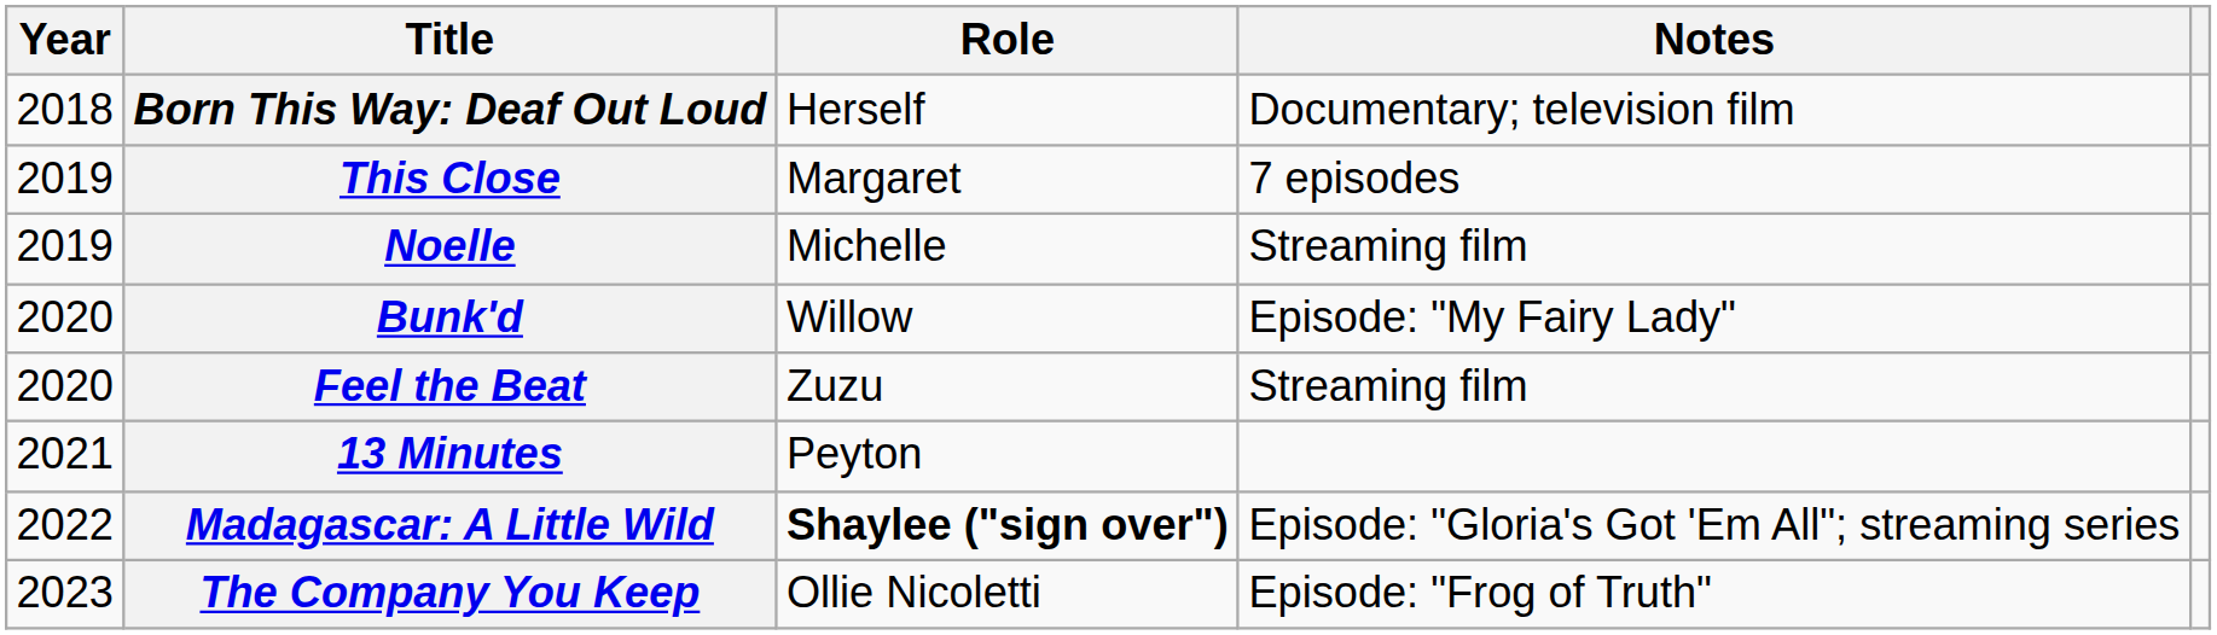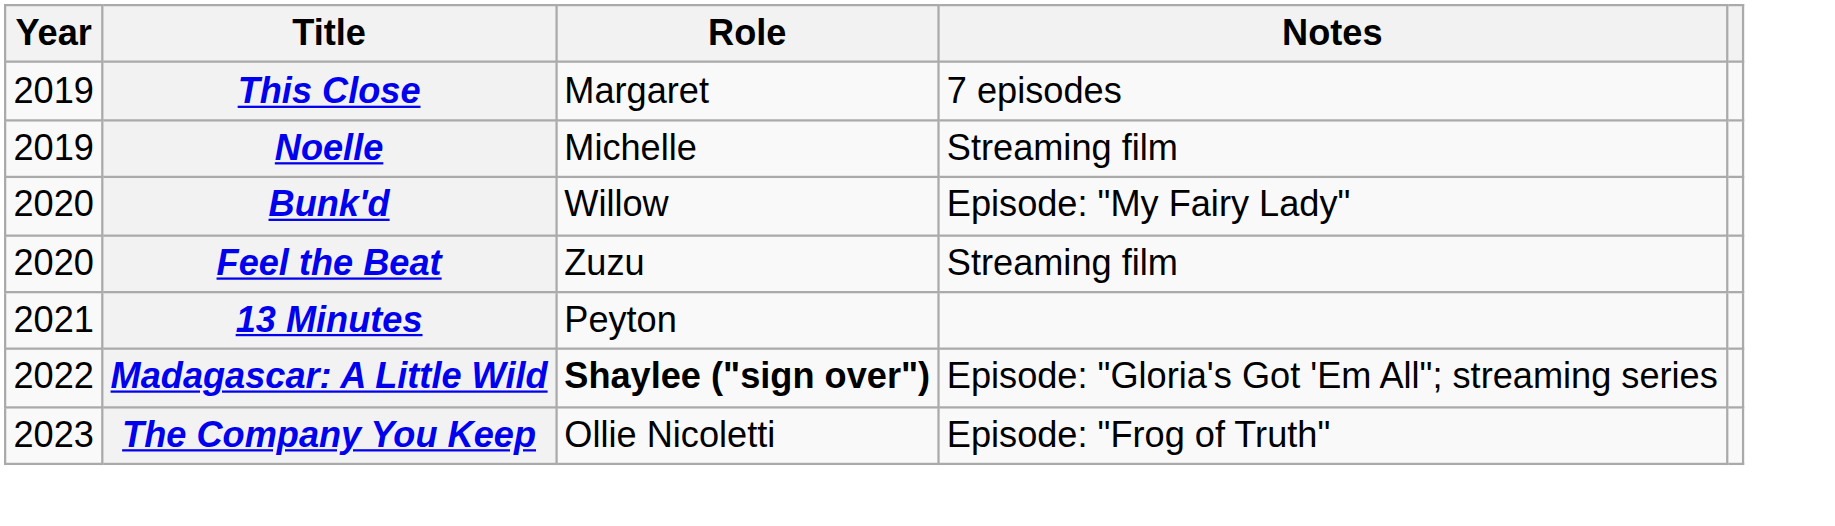 <table class="wikitable sortable plainrowheaders">
 <tr>
 <th scope=col>Year</th>
 <th scope=col>Title</th>
 <th scope=col>Role</th>
 <th scope=col class="unsortable">Notes</th>
 <th scope=col class="unsortable"></th>
-</tr>
-<tr>
-<td>2018</td>
-<th scope="row"><em>Born This Way: Deaf Out Loud</em></th>
-<td>Herself</td>
-<td>Documentary; television film</td>
-<td></td>
 </tr>
 <tr>
 <td>2019</td>
 <th scope="row"><em><a href='#'>This Close</a></em></th>
 <td>Margaret</td>
 <td>7 episodes</td>
 <td></td>
 </tr>
 <tr>
 <td>2019</td>
 <th scope="row"><em><a href='#'>Noelle</a></em></th>
 <td>Michelle</td>
 <td>Streaming film</td>
 <td></td>
 </tr>
 <tr>
 <td>2020</td>
 <th scope="row"><em><a href='#'>Bunk'd</a></em></th>
 <td>Willow</td>
 <td>Episode: "My Fairy Lady"</td>
 <td></td>
 </tr>
 <tr>
 <td>2020</td>
 <th scope="row"><em><a href='#'>Feel the Beat</a></em></th>
 <td>Zuzu</td>
 <td>Streaming film</td>
 <td></td>
 </tr>
 <tr>
 <td>2021</td>
 <th scope="row"><em><a href='#'>13 Minutes</a></em></th>
 <td>Peyton</td>
 <td></td>
 <td></td>
 </tr>
 <tr>
 <td>2022</td>
 <th scope="row"><em><a href='#'>Madagascar: A Little Wild</a></em></th>
 <td><strong>Shaylee ("sign over")</strong></td>
 <td>Episode: "Gloria's Got 'Em All"; streaming series</td>
 <td></td>
 </tr>
 <tr>
 <td>2023</td>
 <th scope="row"><em><a href='#'>The Company You Keep</a></em></th>
 <td>Ollie Nicoletti</td>
 <td>Episode: "Frog of Truth"</td>
 <td></td>
 </tr>
 </table>
